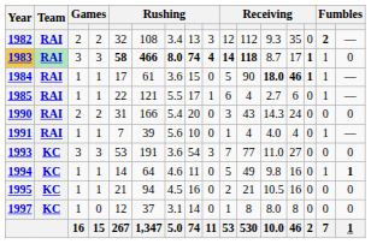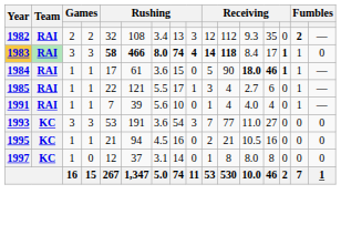 <table class=wikitable style="text-align:center;">
 <tr>
 <th rowspan="2">Year</th>
 <th rowspan="2">Team</th>
 <th colspan="2">Games</th>
 <th colspan="5">Rushing</th>
 <th colspan="5">Receiving</th>
 <th colspan="2">Fumbles</th>
 </tr>
 <tr>
 <th></th>
 <th></th>
 <th></th>
 <th></th>
 <th></th>
 <th></th>
 <th></th>
 <th></th>
 <th></th>
 <th></th>
 <th></th>
 <th></th>
 <th></th>
 <th></th>
 </tr>
 <tr>
 <th><a href='#'>1982</a></th>
 <th><a href='#'>RAI</a></th>
 <td>2</td>
 <td>2</td>
 <td>32</td>
 <td>108</td>
 <td>3.4</td>
 <td>13</td>
 <td>3</td>
 <td>12</td>
 <td>112</td>
 <td>9.3</td>
 <td>35</td>
 <td>0</td>
 <td><strong>2</strong></td>
 <td>—</td>
 </tr>
 <tr>
 <th style="background:#f4c842;"><a href='#'>1983</a></th>
 <th style="background:#afe6ba;"><a href='#'>RAI</a></th>
 <td>3</td>
 <td>3</td>
 <td><strong>58</strong></td>
 <td><strong>466</strong></td>
 <td><strong>8.0</strong></td>
 <td><strong>74</strong></td>
 <td><strong>4</strong></td>
 <td><strong>14</strong></td>
 <td><strong>118</strong></td>
-<td>8.7</td>
+<td>8.4</td>
 <td>17</td>
 <td><strong>1</strong></td>
 <td>1</td>
 <td>0</td>
 </tr>
 <tr>
 <th><a href='#'>1984</a></th>
 <th><a href='#'>RAI</a></th>
 <td>1</td>
 <td>1</td>
 <td>17</td>
 <td>61</td>
 <td>3.6</td>
 <td>15</td>
 <td>0</td>
 <td>5</td>
 <td>90</td>
 <td><strong>18.0</strong></td>
 <td><strong>46</strong></td>
 <td><strong>1</strong></td>
 <td>1</td>
 <td>—</td>
 </tr>
 <tr>
 <th><a href='#'>1985</a></th>
 <th><a href='#'>RAI</a></th>
 <td>1</td>
 <td>1</td>
 <td>22</td>
 <td>121</td>
 <td>5.5</td>
 <td>17</td>
 <td>1</td>
-<td>6</td>
+<td>3</td>
 <td>4</td>
 <td>2.7</td>
 <td>6</td>
 <td>0</td>
 <td>1</td>
 <td>—</td>
-</tr>
-<tr>
-<th><a href='#'>1990</a></th>
-<th><a href='#'>RAI</a></th>
-<td>2</td>
-<td>2</td>
-<td>31</td>
-<td>166</td>
-<td>5.4</td>
-<td>20</td>
-<td>0</td>
-<td>3</td>
-<td>43</td>
-<td>14.3</td>
-<td>24</td>
-<td>0</td>
-<td>0</td>
-<td>0</td>
 </tr>
 <tr>
 <th><a href='#'>1991</a></th>
 <th><a href='#'>RAI</a></th>
 <td>1</td>
 <td>1</td>
 <td>7</td>
 <td>39</td>
 <td>5.6</td>
 <td>10</td>
 <td>0</td>
 <td>1</td>
 <td>4</td>
 <td>4.0</td>
 <td>4</td>
 <td>0</td>
 <td>1</td>
 <td>—</td>
 </tr>
 <tr>
 <th><a href='#'>1993</a></th>
 <th><a href='#'>KC</a></th>
 <td>3</td>
 <td>3</td>
 <td>53</td>
 <td>191</td>
 <td>3.6</td>
 <td>54</td>
 <td>3</td>
 <td>7</td>
 <td>77</td>
 <td>11.0</td>
 <td>27</td>
 <td>0</td>
 <td>0</td>
 <td>0</td>
-</tr>
-<tr>
-<th><a href='#'>1994</a></th>
-<th><a href='#'>KC</a></th>
-<td>1</td>
-<td>1</td>
-<td>14</td>
-<td>64</td>
-<td>4.6</td>
-<td>11</td>
-<td>0</td>
-<td>5</td>
-<td>49</td>
-<td>9.8</td>
-<td>16</td>
-<td>0</td>
-<td>1</td>
-<td><strong>1</strong></td>
 </tr>
 <tr>
 <th><a href='#'>1995</a></th>
 <th><a href='#'>KC</a></th>
 <td>1</td>
 <td>1</td>
 <td>21</td>
 <td>94</td>
 <td>4.5</td>
 <td>16</td>
 <td>0</td>
 <td>2</td>
 <td>21</td>
 <td>10.5</td>
 <td>16</td>
 <td>0</td>
 <td>0</td>
 <td>0</td>
 </tr>
 <tr>
 <th><a href='#'>1997</a></th>
 <th><a href='#'>KC</a></th>
 <td>1</td>
 <td>0</td>
 <td>12</td>
 <td>37</td>
 <td>3.1</td>
 <td>14</td>
 <td>0</td>
 <td>1</td>
 <td>8</td>
 <td>8.0</td>
 <td>8</td>
 <td>0</td>
 <td>0</td>
 <td>0</td>
 </tr>
 <tr>
 <th colspan="2"></th>
 <th>16</th>
 <th>15</th>
 <th>267</th>
 <th>1,347</th>
 <th>5.0</th>
 <th>74</th>
 <th>11</th>
 <th>53</th>
 <th>530</th>
 <th>10.0</th>
 <th>46</th>
 <th>2</th>
 <th>7</th>
 <th><u>1</u></th>
 </tr>
 </table>
